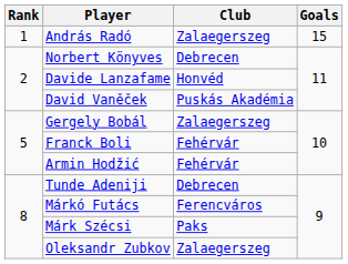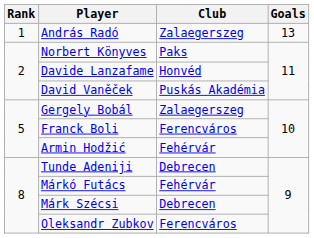 <table class="wikitable" style="text-align:center">
 <tr>
 <th>Rank</th>
 <th>Player</th>
 <th>Club</th>
 <th>Goals</th>
 </tr>
 <tr>
 <td>1</td>
 <td align="left"> <a href='#'>András Radó</a></td>
 <td align="left"><a href='#'>Zalaegerszeg</a></td>
-<td>15</td>
+<td>13</td>
 </tr>
 <tr>
 <td rowspan="3">2</td>
 <td align="left"> <a href='#'>Norbert Könyves</a></td>
-<td align="left"><a href='#'>Debrecen</a></td>
+<td align="left"><a href='#'>Paks</a></td>
 <td rowspan="3">11</td>
 </tr>
 <tr>
 <td align="left"> <a href='#'>Davide Lanzafame</a></td>
 <td align="left"><a href='#'>Honvéd</a></td>
 </tr>
 <tr>
 <td align="left"> <a href='#'>David Vaněček</a></td>
 <td align="left"><a href='#'>Puskás Akadémia</a></td>
 </tr>
 <tr>
 <td rowspan="3">5</td>
 <td align="left"> <a href='#'>Gergely Bobál</a></td>
 <td align="left"><a href='#'>Zalaegerszeg</a></td>
 <td rowspan="3">10</td>
 </tr>
 <tr>
 <td align="left"> <a href='#'>Franck Boli</a></td>
-<td align="left"><a href='#'>Fehérvár</a></td>
+<td align="left"><a href='#'>Ferencváros</a></td>
 </tr>
 <tr>
 <td align="left"> <a href='#'>Armin Hodžić</a></td>
 <td align="left"><a href='#'>Fehérvár</a></td>
 </tr>
 <tr>
 <td rowspan="4">8</td>
 <td align="left"> <a href='#'>Tunde Adeniji</a></td>
 <td align="left"><a href='#'>Debrecen</a></td>
 <td rowspan="4">9</td>
 </tr>
 <tr>
 <td align="left"> <a href='#'>Márkó Futács</a></td>
-<td align="left"><a href='#'>Ferencváros</a></td>
+<td align="left"><a href='#'>Fehérvár</a></td>
 </tr>
 <tr>
 <td align="left"> <a href='#'>Márk Szécsi</a></td>
-<td align="left"><a href='#'>Paks</a></td>
+<td align="left"><a href='#'>Debrecen</a></td>
 </tr>
 <tr>
 <td align="left"> <a href='#'>Oleksandr Zubkov</a></td>
-<td align="left"><a href='#'>Zalaegerszeg</a></td>
+<td align="left"><a href='#'>Ferencváros</a></td>
 </tr>
 </table>
